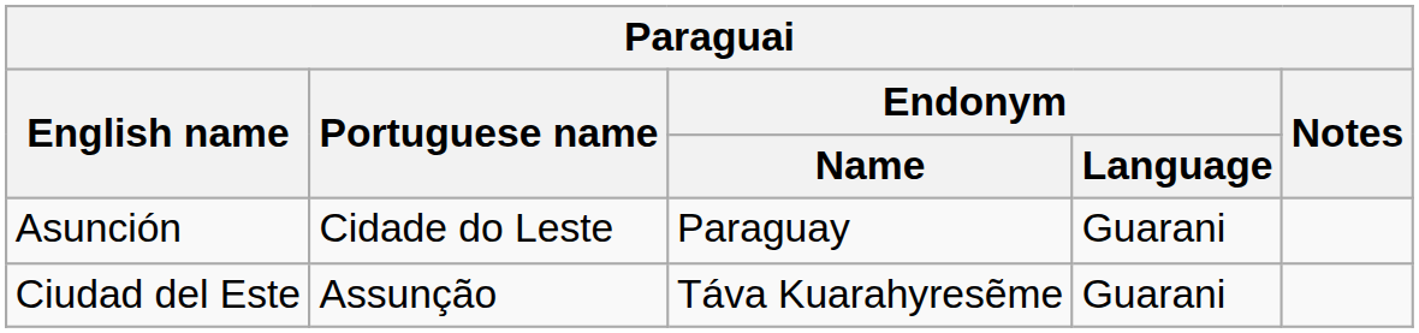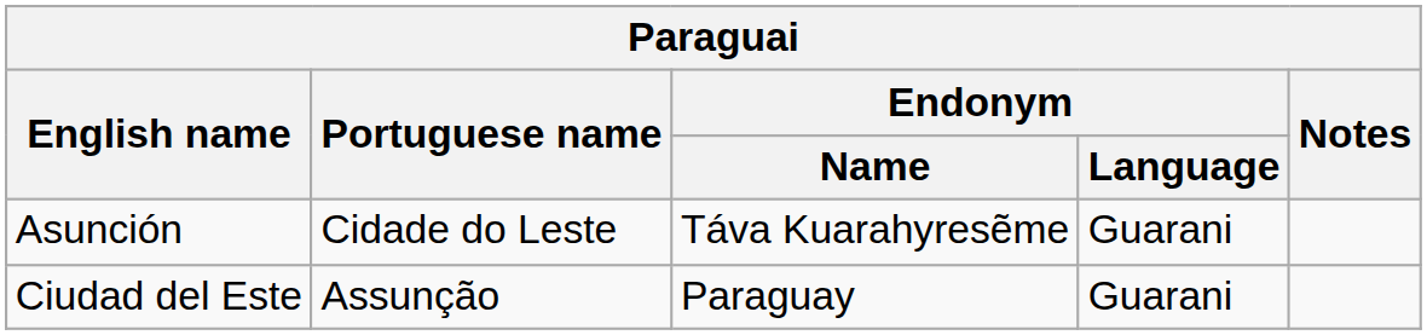 <table class="wikitable sortable">
 <tr>
 <th colspan="5"> Paraguai</th>
 </tr>
 <tr>
 <th rowspan="2">English name</th>
 <th rowspan="2">Portuguese name</th>
 <th colspan="2">Endonym</th>
 <th rowspan="2">Notes</th>
 </tr>
 <tr>
 <th>Name</th>
 <th>Language</th>
 </tr>
 <tr>
 <td>Asunción</td>
 <td>Cidade do Leste</td>
-<td>Paraguay</td>
+<td>Táva Kuarahyresẽme</td>
 <td>Guarani</td>
 <td></td>
 </tr>
 <tr>
 <td>Ciudad del Este</td>
 <td>Assunção</td>
-<td>Táva Kuarahyresẽme</td>
+<td>Paraguay</td>
 <td>Guarani</td>
 <td></td>
 </tr>
 </table>
